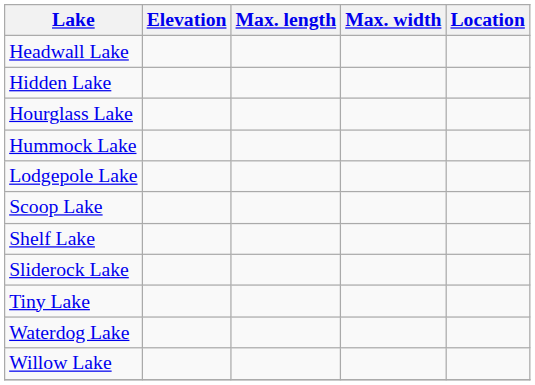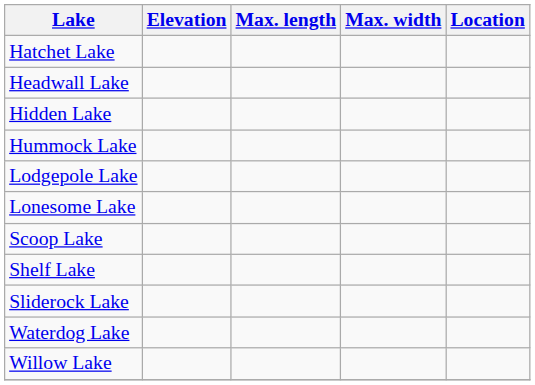 <table class="wikitable sortable">
 <tr>
 <th><a href='#'>Lake</a></th>
 <th><a href='#'>Elevation</a></th>
 <th><a href='#'>Max. length</a></th>
 <th><a href='#'>Max. width</a></th>
 <th><a href='#'>Location</a></th>
+</tr>
+<tr>
+<td><a href='#'>Hatchet Lake</a></td>
+<td></td>
+<td></td>
+<td></td>
+<td></td>
 </tr>
 <tr>
 <td><a href='#'>Headwall Lake</a></td>
 <td></td>
 <td></td>
 <td></td>
 <td></td>
 </tr>
 <tr>
 <td><a href='#'>Hidden Lake</a></td>
 <td></td>
 <td></td>
 <td></td>
 <td></td>
 </tr>
 <tr>
-<td><a href='#'>Hourglass Lake</a></td>
-<td></td>
-<td></td>
-<td></td>
-<td></td>
-</tr>
-<tr>
 <td><a href='#'>Hummock Lake</a></td>
 <td></td>
 <td></td>
 <td></td>
 <td></td>
 </tr>
 <tr>
 <td><a href='#'>Lodgepole Lake</a></td>
+<td></td>
+<td></td>
+<td></td>
+<td></td>
+</tr>
+<tr>
+<td><a href='#'>Lonesome Lake</a></td>
 <td></td>
 <td></td>
 <td></td>
 <td></td>
 </tr>
 <tr>
 <td><a href='#'>Scoop Lake</a></td>
 <td></td>
 <td></td>
 <td></td>
 <td></td>
 </tr>
 <tr>
 <td><a href='#'>Shelf Lake</a></td>
 <td></td>
 <td></td>
 <td></td>
 <td></td>
 </tr>
 <tr>
 <td><a href='#'>Sliderock Lake</a></td>
 <td></td>
 <td></td>
 <td></td>
 <td></td>
 </tr>
 <tr>
-<td><a href='#'>Tiny Lake</a></td>
-<td></td>
-<td></td>
-<td></td>
-<td></td>
-</tr>
-<tr>
 <td><a href='#'>Waterdog Lake</a></td>
 <td></td>
 <td></td>
 <td></td>
 <td></td>
 </tr>
 <tr>
 <td><a href='#'>Willow Lake</a></td>
 <td></td>
 <td></td>
 <td></td>
 <td></td>
 </tr>
 <tr>
 </tr>
 </table>
